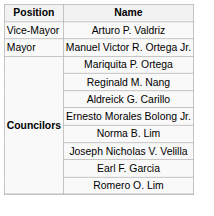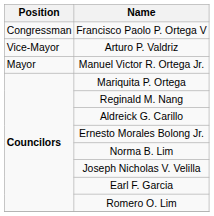 <table class="wikitable" style="line-height:1.20em; font-size:100%;">
 <tr>
 <th>Position</th>
 <th>Name</th>
+</tr>
+<tr>
+<td>Congressman</td>
+<td style="text-align:center;">Francisco Paolo P. Ortega V</td>
 </tr>
 <tr>
 <td>Vice-Mayor</td>
 <td style="text-align:center;">Arturo P. Valdriz</td>
 </tr>
 <tr>
 <td>Mayor</td>
 <td style="text-align:center;">Manuel Victor R. Ortega Jr.</td>
 </tr>
 <tr>
 <td rowspan=8><strong>Councilors</strong></td>
 <td style="text-align:center;">Mariquita P. Ortega</td>
 </tr>
 <tr>
 <td style="text-align:center;">Reginald M. Nang</td>
 </tr>
 <tr>
 <td style="text-align:center;">Aldreick G. Carillo</td>
 </tr>
 <tr>
 <td style="text-align:center;">Ernesto Morales Bolong Jr.</td>
 </tr>
 <tr>
 <td style="text-align:center;">Norma B. Lim</td>
 </tr>
 <tr>
 <td style="text-align:center;">Joseph Nicholas V. Velilla</td>
 </tr>
 <tr>
 <td style="text-align:center;">Earl F. Garcia</td>
 </tr>
 <tr>
 <td style="text-align:center;">Romero O. Lim</td>
 </tr>
 <tr>
 </tr>
 </table>
